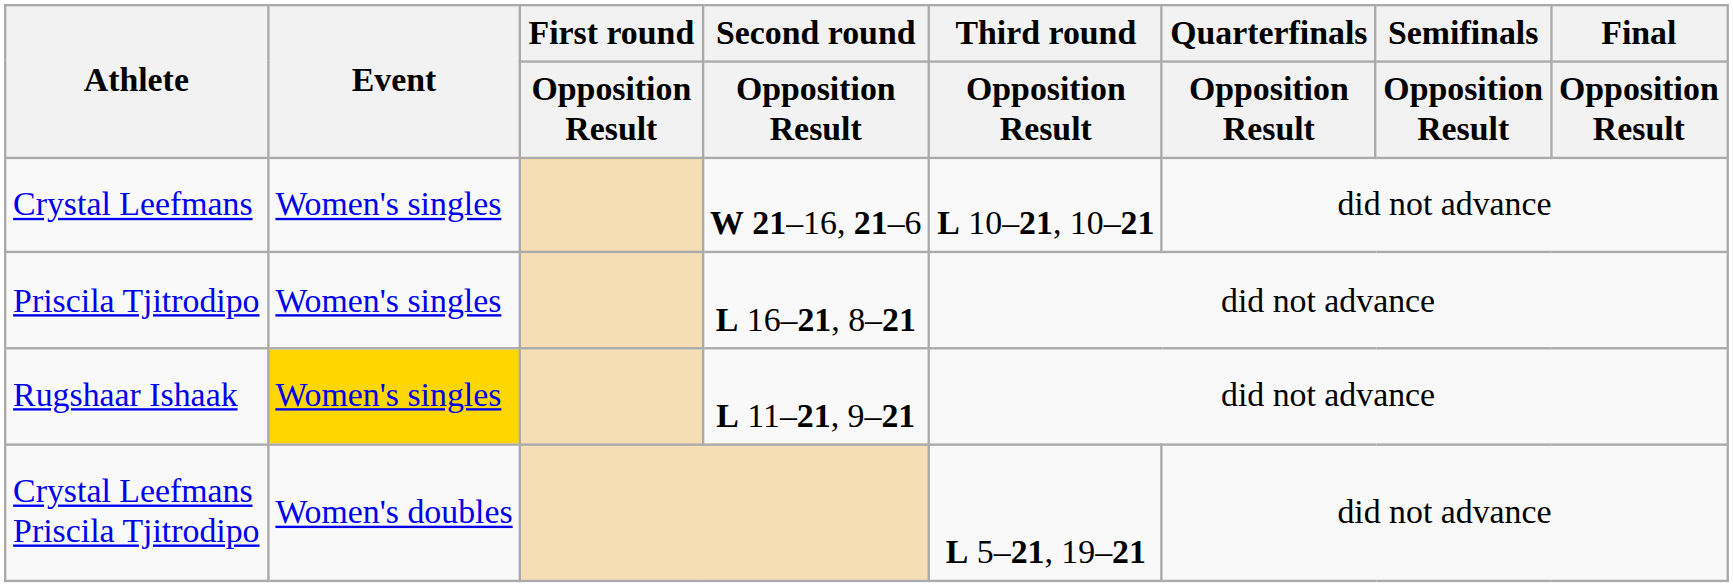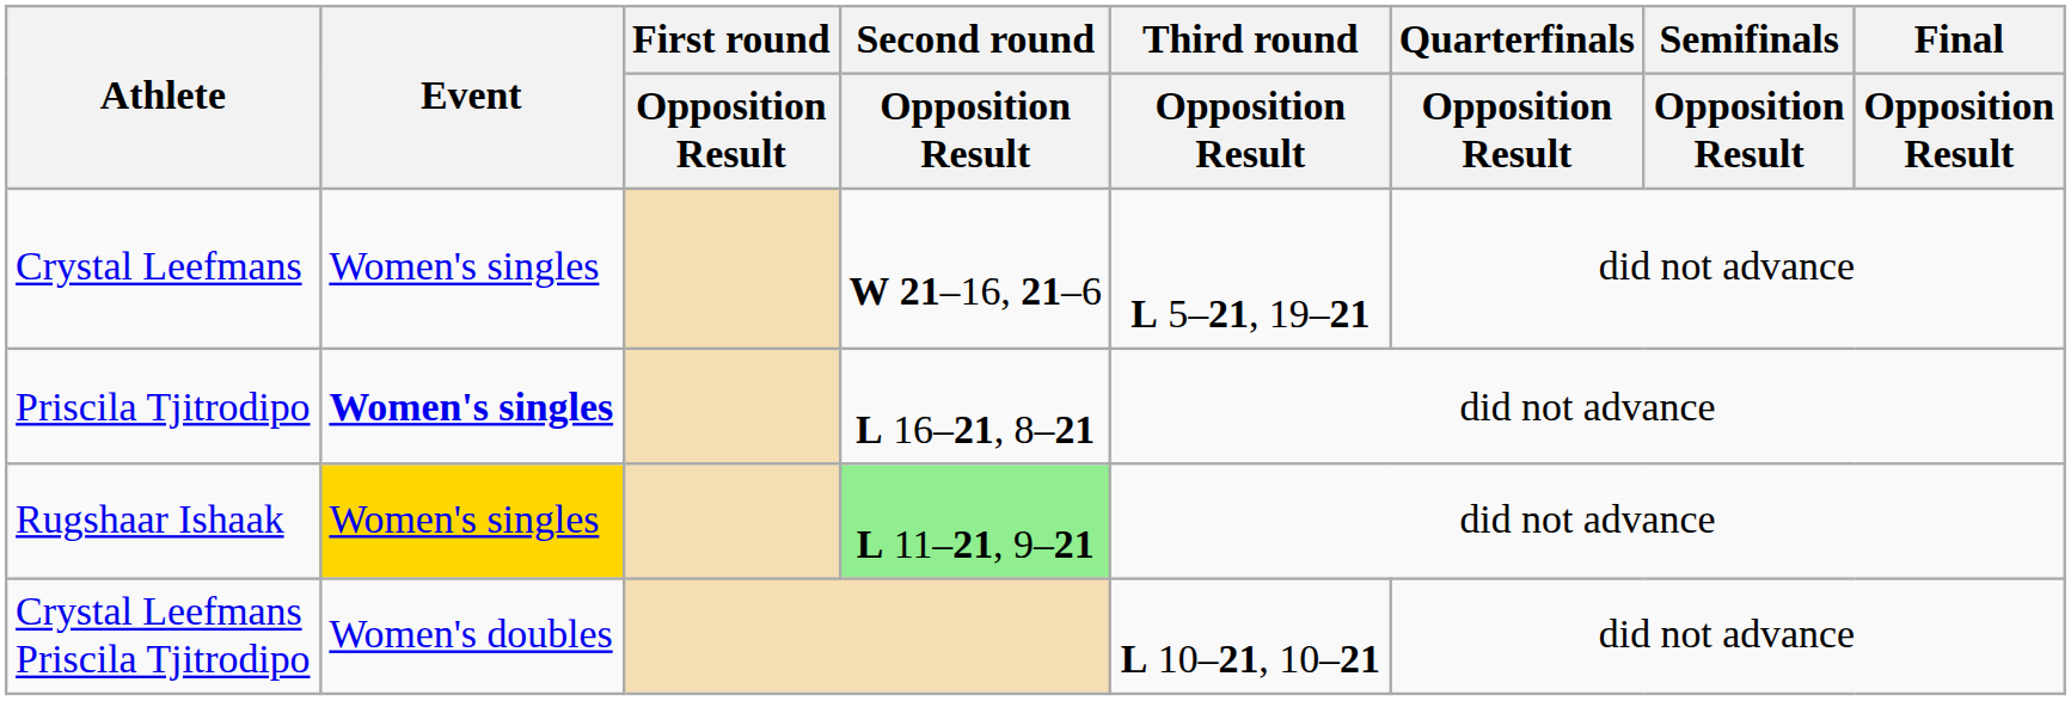 <table class="wikitable" style="font-size:90%">
 <tr>
 <th rowspan="2">Athlete</th>
 <th rowspan="2">Event</th>
 <th>First round</th>
 <th>Second round</th>
 <th>Third round</th>
 <th>Quarterfinals</th>
 <th>Semifinals</th>
 <th>Final</th>
 </tr>
 <tr>
 <th>Opposition<br>Result</th>
 <th>Opposition<br>Result</th>
 <th>Opposition<br>Result</th>
 <th>Opposition<br>Result</th>
 <th>Opposition<br>Result</th>
 <th>Opposition<br>Result</th>
 </tr>
 <tr>
 <td><a href='#'>Crystal Leefmans</a></td>
 <td><a href='#'>Women's singles</a></td>
 <td align=center bgcolor=wheat></td>
 <td align=center><br><strong>W</strong> <strong>21</strong>–16, <strong>21</strong>–6</td>
-<td align=center><br><strong>L</strong> 10–<strong>21</strong>, 10–<strong>21</strong></td>
+<td align=center><br><br><strong>L</strong> 5–<strong>21</strong>, 19–<strong>21</strong></td>
 <td align=center colspan="9">did not advance</td>
 </tr>
 <tr>
 <td><a href='#'>Priscila Tjitrodipo</a></td>
-<td><a href='#'>Women's singles</a></td>
+<td><strong><a href='#'>Women's singles</a></strong></td>
 <td align=center bgcolor=wheat></td>
 <td align=center><br><strong>L</strong> 16–<strong>21</strong>, 8–<strong>21</strong></td>
 <td align=center colspan="9">did not advance</td>
 </tr>
 <tr>
 <td><a href='#'>Rugshaar Ishaak</a></td>
 <td style="background: gold;"><a href='#'>Women's singles</a></td>
 <td align=center bgcolor=wheat></td>
-<td align=center><br><strong>L</strong> 11–<strong>21</strong>, 9–<strong>21</strong></td>
+<td align=center style="background: lightgreen;"><br><strong>L</strong> 11–<strong>21</strong>, 9–<strong>21</strong></td>
 <td align=center colspan="9">did not advance</td>
 </tr>
 <tr>
 <td><a href='#'>Crystal Leefmans</a><br><a href='#'>Priscila Tjitrodipo</a></td>
 <td><a href='#'>Women's doubles</a></td>
 <td align=center colspan=2 bgcolor=wheat></td>
-<td align=center><br><br><strong>L</strong> 5–<strong>21</strong>, 19–<strong>21</strong></td>
+<td align=center><br><strong>L</strong> 10–<strong>21</strong>, 10–<strong>21</strong></td>
 <td align=center colspan="9">did not advance</td>
 </tr>
 </table>
